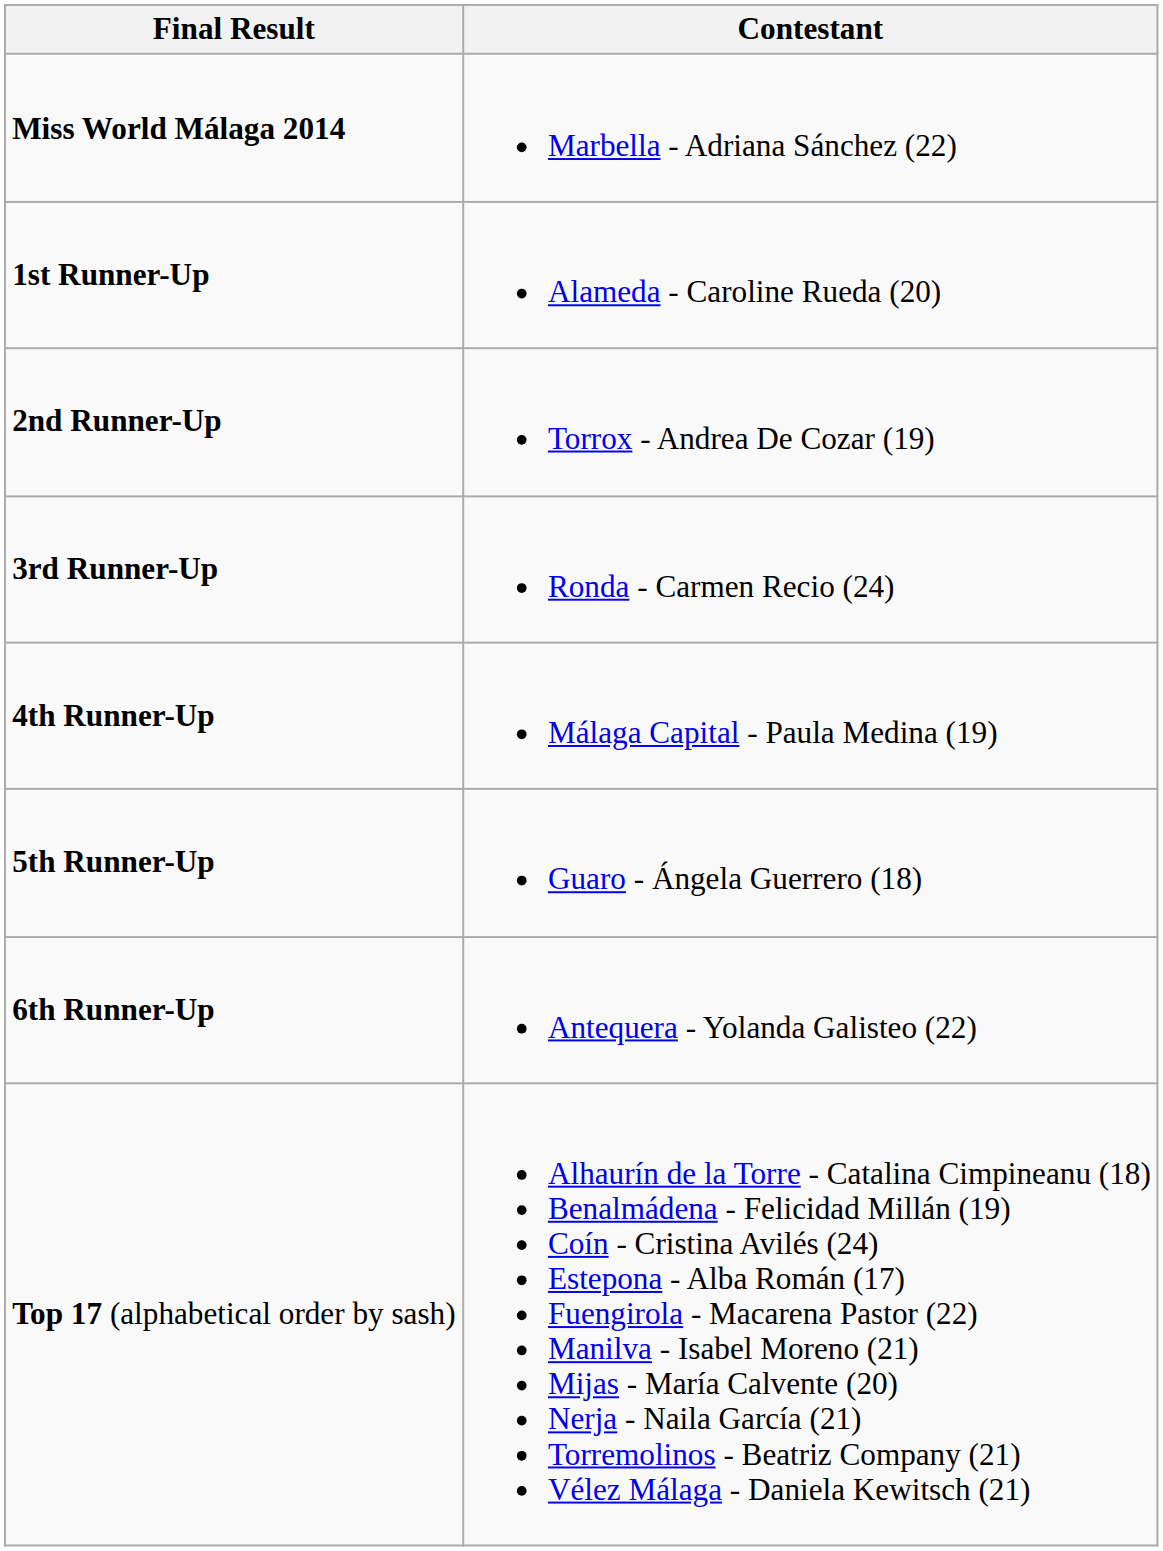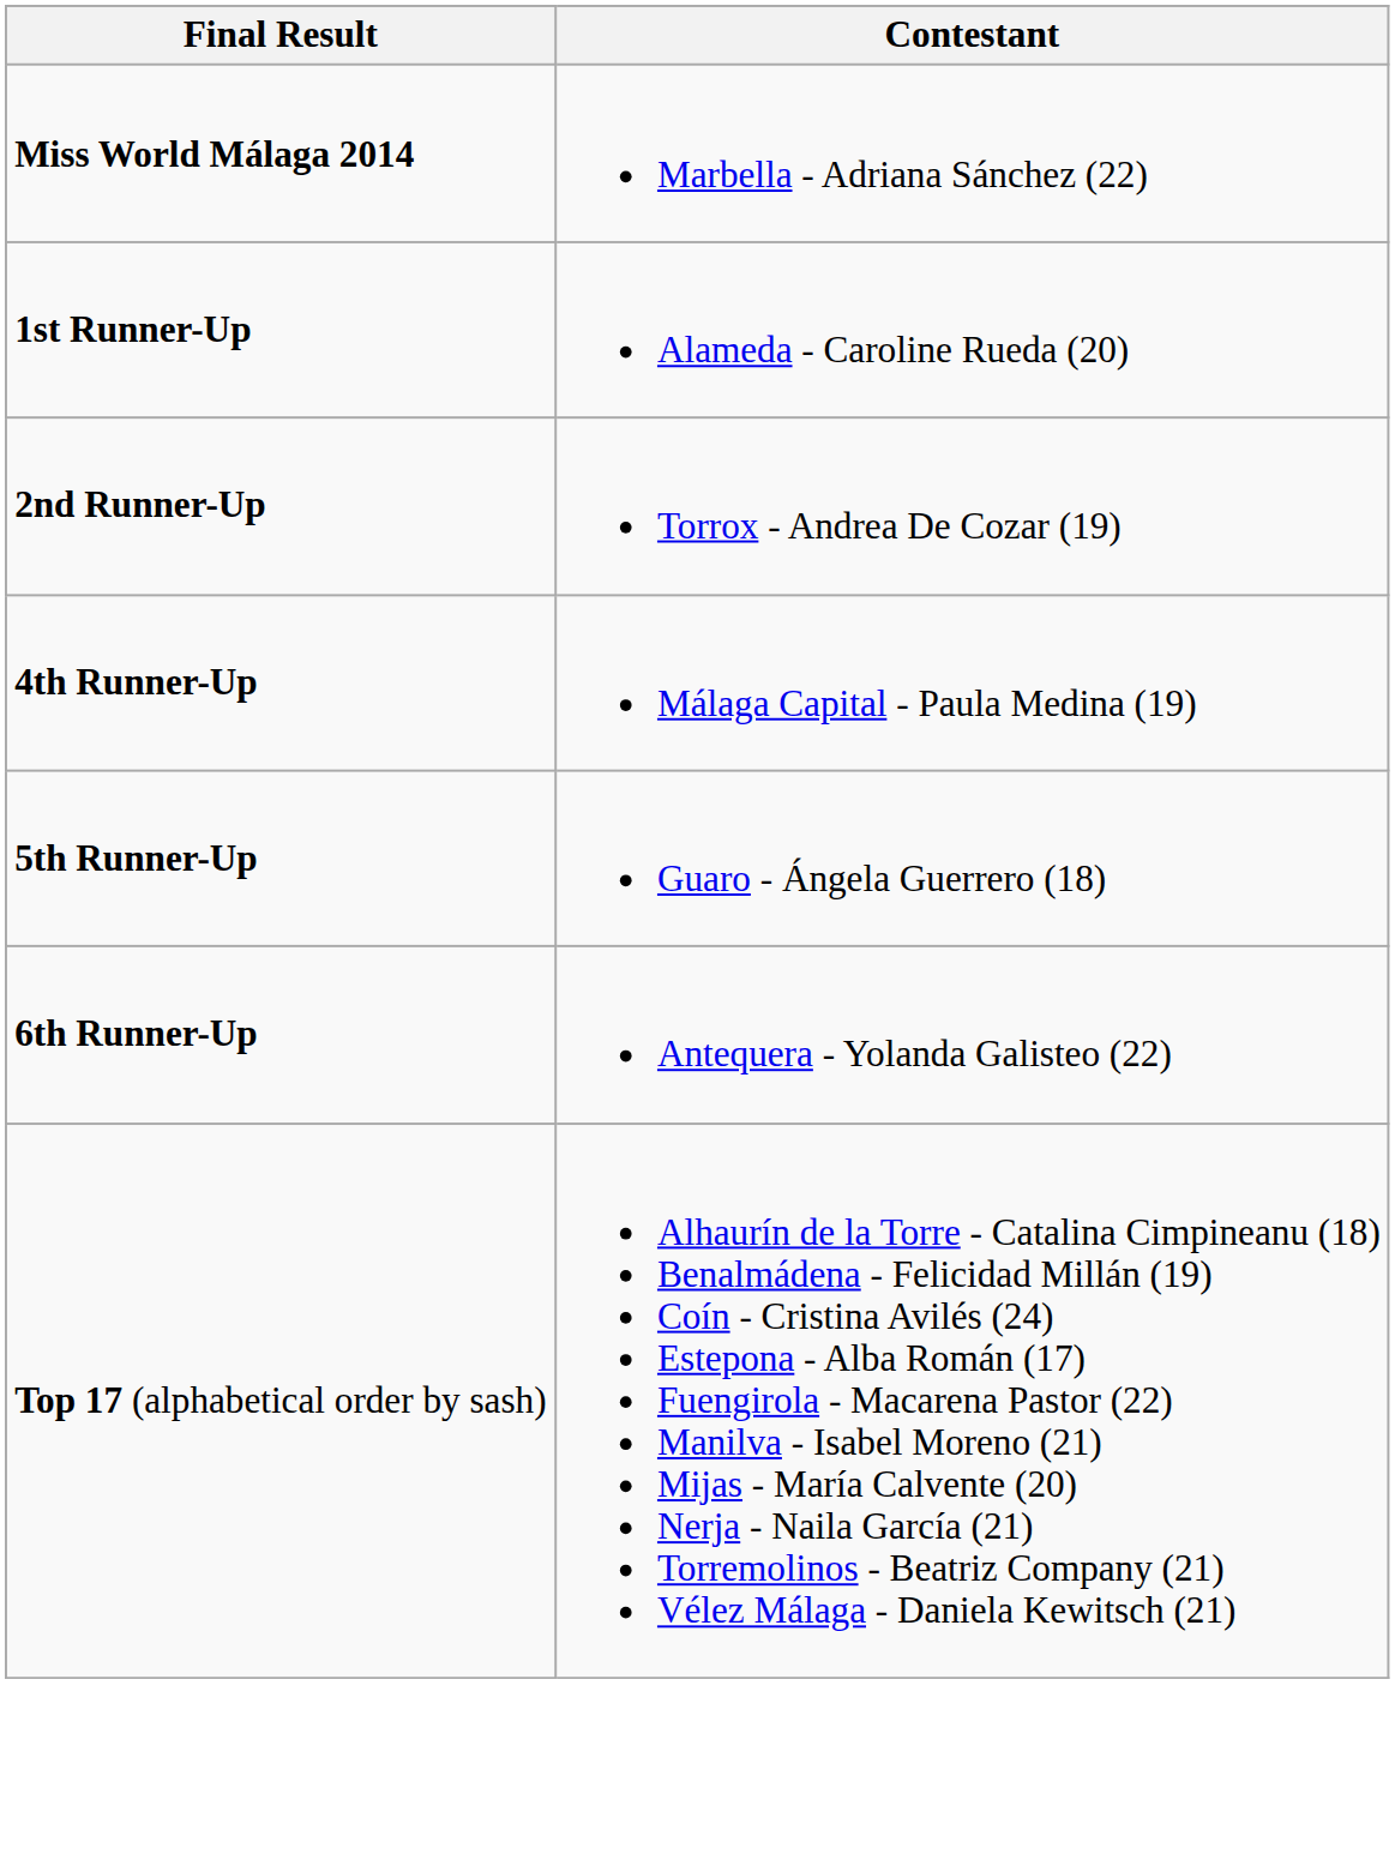 <table class="wikitable">
 <tr>
 <th>Final Result</th>
 <th>Contestant</th>
 </tr>
 <tr>
 <td><strong>Miss World Málaga 2014</strong></td>
 <td><br><ul><li> <a href='#'>Marbella</a> - Adriana Sánchez (22)</li></ul></td>
 </tr>
 <tr>
 <td><strong>1st Runner-Up</strong></td>
 <td><br><ul><li> <a href='#'>Alameda</a> - Caroline Rueda (20)</li></ul></td>
 </tr>
 <tr>
 <td><strong>2nd Runner-Up</strong></td>
 <td><br><ul><li> <a href='#'>Torrox</a> - Andrea De Cozar (19)</li></ul></td>
 </tr>
 <tr>
-<td><strong>3rd Runner-Up</strong></td>
-<td><br><ul><li> <a href='#'>Ronda</a> - Carmen Recio (24)</li></ul></td>
-</tr>
-<tr>
 <td><strong>4th Runner-Up</strong></td>
 <td><br><ul><li> <a href='#'>Málaga Capital</a> - Paula Medina (19)</li></ul></td>
 </tr>
 <tr>
 <td><strong>5th Runner-Up</strong></td>
 <td><br><ul><li> <a href='#'>Guaro</a> - Ángela Guerrero (18)</li></ul></td>
 </tr>
 <tr>
 <td><strong>6th Runner-Up</strong></td>
 <td><br><ul><li> <a href='#'>Antequera</a> - Yolanda Galisteo (22)</li></ul></td>
 </tr>
 <tr>
 <td><strong>Top 17</strong> (alphabetical order by sash)</td>
 <td><br><ul><li> <a href='#'>Alhaurín de la Torre</a> - Catalina Cimpineanu (18)</li><li> <a href='#'>Benalmádena</a> - Felicidad Millán (19)</li><li> <a href='#'>Coín</a> - Cristina Avilés (24)</li><li> <a href='#'>Estepona</a> - Alba Román (17)</li><li> <a href='#'>Fuengirola</a> - Macarena Pastor (22)</li><li> <a href='#'>Manilva</a> - Isabel Moreno (21)</li><li> <a href='#'>Mijas</a> - María Calvente (20)</li><li> <a href='#'>Nerja</a> - Naila García (21)</li><li> <a href='#'>Torremolinos</a> - Beatriz Company (21)</li><li> <a href='#'>Vélez Málaga</a> - Daniela Kewitsch (21)</li></ul></td>
 </tr>
 </table>
